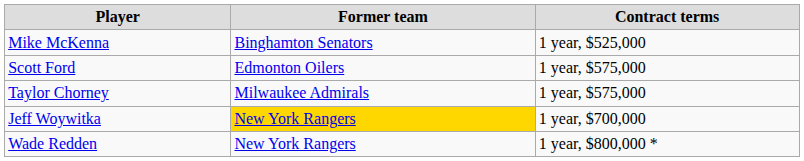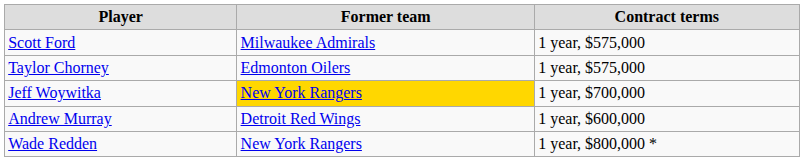 <table class="wikitable" width=90%>
 <tr align="center" bgcolor="#dddddd">
 <td><strong>Player</strong></td>
 <td><strong>Former team</strong></td>
 <td><strong>Contract terms</strong></td>
 </tr>
 <tr>
-<td><a href='#'>Mike McKenna</a></td>
-<td><a href='#'>Binghamton Senators</a></td>
-<td>1 year, $525,000</td>
-</tr>
-<tr>
 <td><a href='#'>Scott Ford</a></td>
-<td><a href='#'>Edmonton Oilers</a></td>
+<td><a href='#'>Milwaukee Admirals</a></td>
 <td>1 year, $575,000</td>
 </tr>
 <tr>
 <td><a href='#'>Taylor Chorney</a></td>
-<td><a href='#'>Milwaukee Admirals</a></td>
+<td><a href='#'>Edmonton Oilers</a></td>
 <td>1 year, $575,000</td>
 </tr>
 <tr>
 <td><a href='#'>Jeff Woywitka</a></td>
 <td style="background: gold;"><a href='#'>New York Rangers</a></td>
 <td>1 year, $700,000</td>
 </tr>
 <tr>
+<td><a href='#'>Andrew Murray</a></td>
+<td><a href='#'>Detroit Red Wings</a></td>
+<td>1 year, $600,000</td>
+</tr>
+<tr>
 <td><a href='#'>Wade Redden</a></td>
 <td><a href='#'>New York Rangers</a></td>
 <td>1 year, $800,000 *</td>
 </tr>
 </table>
